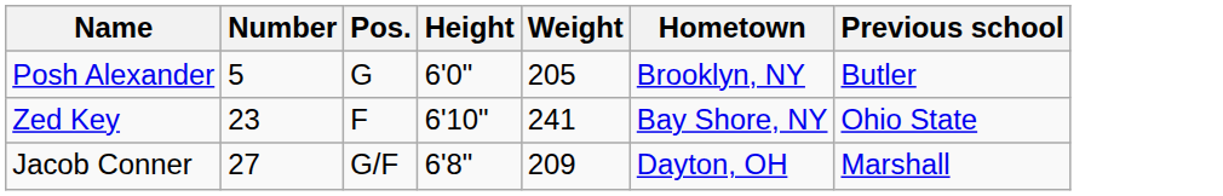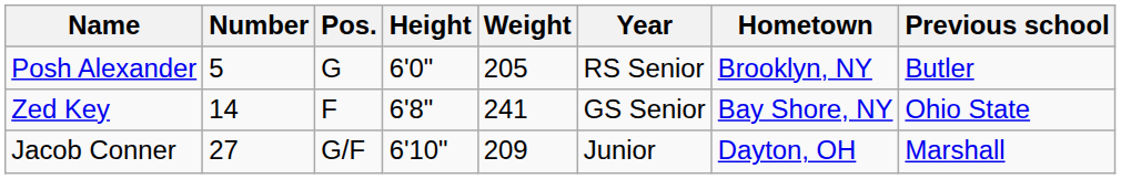 <table class="wikitable sortable" border="1">
 <tr>
 <th>Name</th>
 <th>Number</th>
 <th>Pos.</th>
 <th>Height</th>
 <th>Weight</th>
+<th>Year</th>
 <th>Hometown</th>
 <th class="unsortable">Previous school</th>
 </tr>
 <tr>
 <td><a href='#'>Posh Alexander</a></td>
 <td>5</td>
 <td>G</td>
 <td>6'0"</td>
 <td>205</td>
+<td>RS Senior</td>
 <td><a href='#'>Brooklyn, NY</a></td>
 <td><a href='#'>Butler</a></td>
 </tr>
 <tr>
 <td><a href='#'>Zed Key</a></td>
-<td>23</td>
+<td>14</td>
 <td>F</td>
-<td>6'10"</td>
+<td>6'8"</td>
 <td>241</td>
+<td>GS Senior</td>
 <td><a href='#'>Bay Shore, NY</a></td>
 <td><a href='#'>Ohio State</a></td>
 </tr>
 <tr>
 <td>Jacob Conner</td>
 <td>27</td>
 <td>G/F</td>
-<td>6'8"</td>
+<td>6'10"</td>
 <td>209</td>
+<td>Junior</td>
 <td><a href='#'>Dayton, OH</a></td>
 <td><a href='#'>Marshall</a></td>
 </tr>
 </table>
